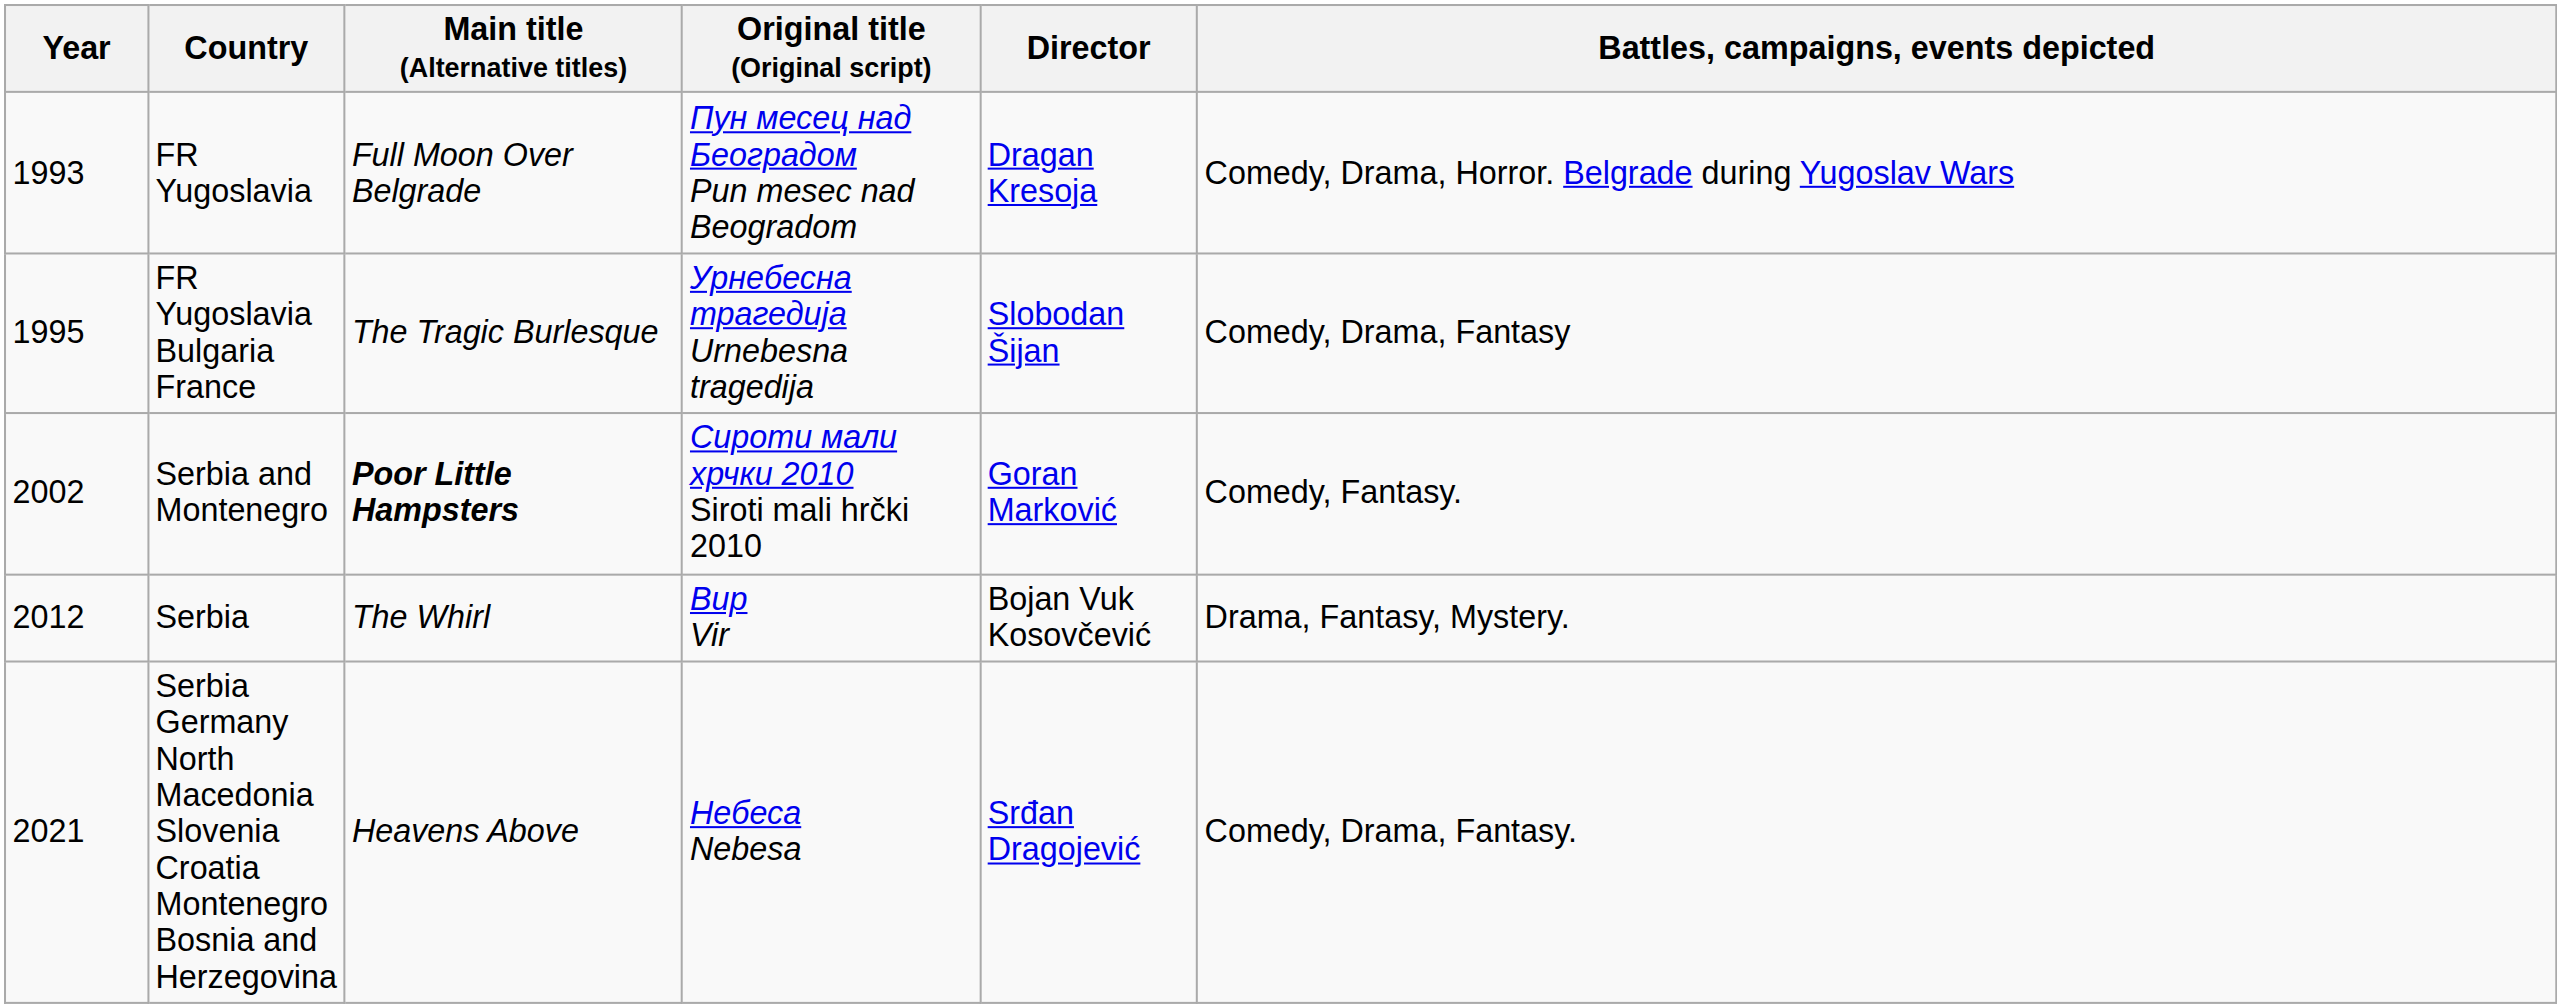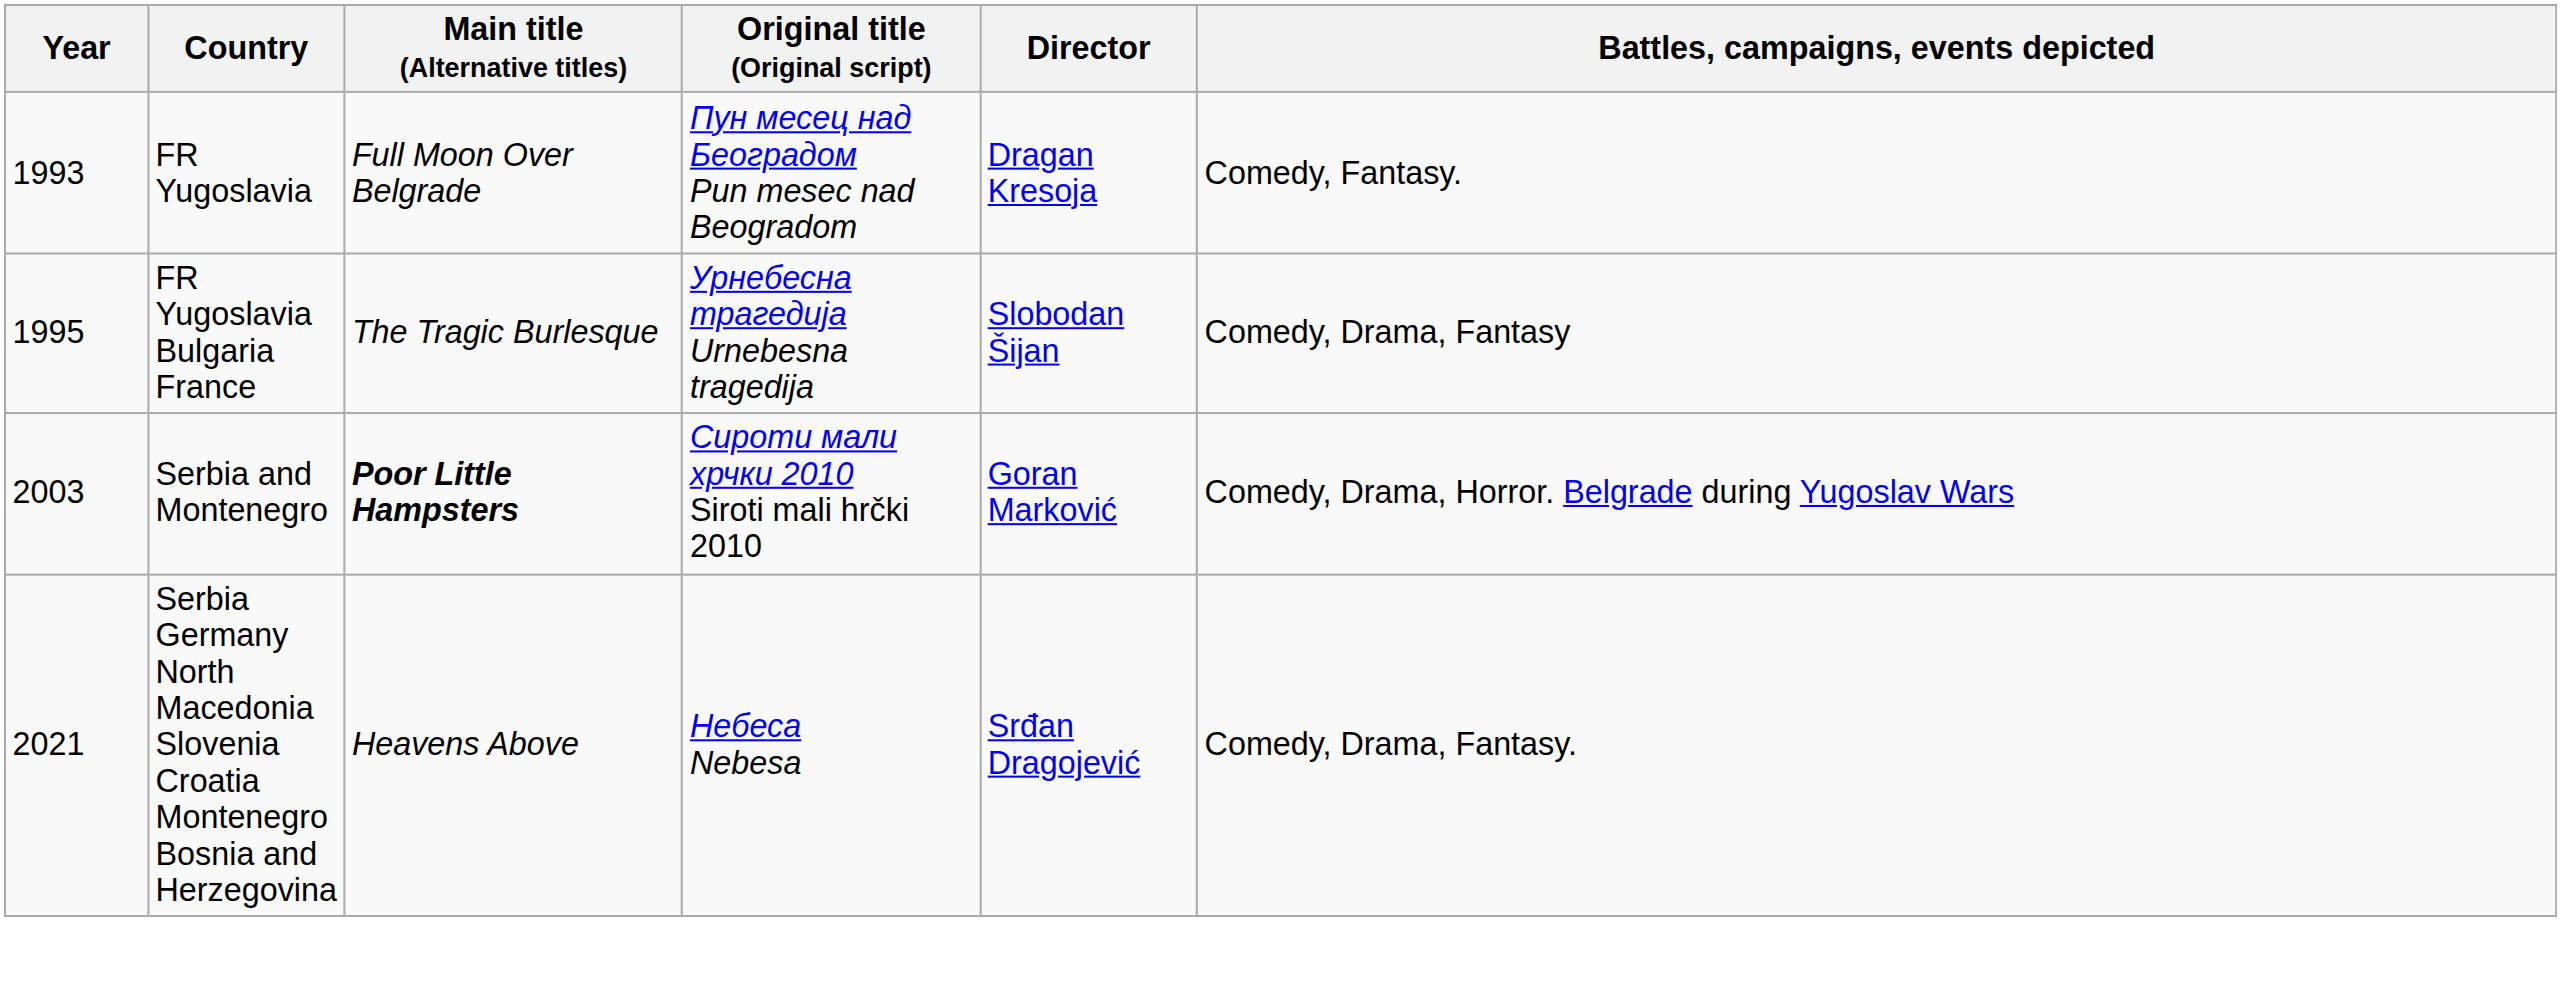 <table class="wikitable sortable" style="width:100%;">
 <tr>
 <th class="unsortable">Year</th>
 <th width= 80>Country</th>
 <th width=160>Main title<br><small>(Alternative titles)</small></th>
 <th width=140>Original title<br><small>(Original script)</small></th>
 <th width=100>Director</th>
 <th class="unsortable">Battles, campaigns, events depicted</th>
 </tr>
 <tr>
 <td>1993</td>
 <td>FR Yugoslavia</td>
 <td><em>Full Moon Over Belgrade</em></td>
 <td><em><a href='#'>Пун месец над Београдом</a></em><br><em>Pun mesec nad Beogradom</em></td>
 <td><a href='#'>Dragan Kresoja</a></td>
-<td>Comedy, Drama, Horror. <a href='#'>Belgrade</a> during <a href='#'>Yugoslav Wars</a></td>
+<td>Comedy, Fantasy.</td>
 </tr>
 <tr>
 <td>1995</td>
 <td>FR Yugoslavia<br>Bulgaria<br>France</td>
 <td><em>The Tragic Burlesque</em></td>
 <td><em><a href='#'>Урнебесна трагедија</a></em><br><em>Urnebesna tragedija</em></td>
 <td><a href='#'>Slobodan Šijan</a></td>
 <td>Comedy, Drama, Fantasy</td>
 </tr>
 <tr>
-<td>2002</td>
+<td>2003</td>
 <td>Serbia and Montenegro</td>
 <td><strong><em>Poor Little Hampsters</em></strong></td>
 <td><em><a href='#'>Сироти мали хрчки 2010</a></em><br>Siroti mali hrčki 2010</td>
 <td><a href='#'>Goran Marković</a></td>
-<td>Comedy, Fantasy.</td>
-</tr>
-<tr>
-<td>2012</td>
-<td>Serbia</td>
-<td><em>The Whirl</em></td>
-<td><em><a href='#'>Вир</a></em><br><em>Vir</em></td>
-<td>Bojan Vuk Kosovčević</td>
-<td>Drama, Fantasy, Mystery.</td>
+<td>Comedy, Drama, Horror. <a href='#'>Belgrade</a> during <a href='#'>Yugoslav Wars</a></td>
 </tr>
 <tr>
 <td>2021</td>
 <td>Serbia<br>Germany<br>North Macedonia<br>Slovenia<br>Croatia<br>Montenegro<br>Bosnia and Herzegovina</td>
 <td><em>Heavens Above</em></td>
 <td><em><a href='#'>Небеса</a></em><br><em>Nebesa</em></td>
 <td><a href='#'>Srđan Dragojević</a></td>
 <td>Comedy, Drama, Fantasy.</td>
 </tr>
 </table>
